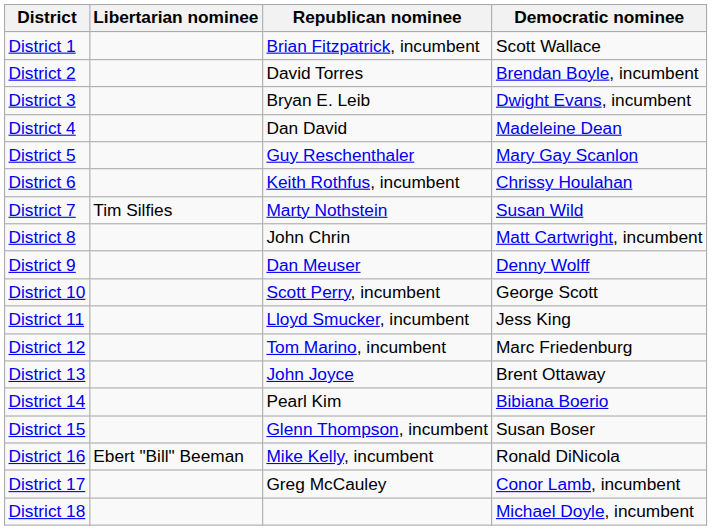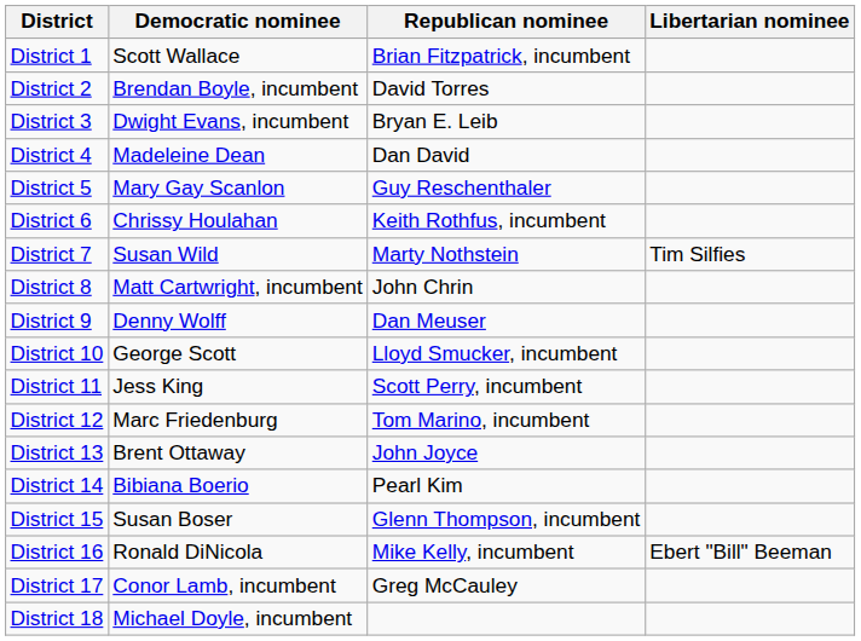 <table class="wikitable">
 <tr>
 <th>District</th>
+<th>Democratic nominee</th>
+<th>Republican nominee</th>
 <th>Libertarian nominee</th>
-<th>Republican nominee</th>
-<th>Democratic nominee</th>
 </tr>
 <tr>
 <td><a href='#'>District 1</a></td>
+<td>Scott Wallace</td>
+<td><a href='#'>Brian Fitzpatrick</a>, incumbent</td>
 <td></td>
-<td><a href='#'>Brian Fitzpatrick</a>, incumbent</td>
-<td>Scott Wallace</td>
 </tr>
 <tr>
 <td><a href='#'>District 2</a></td>
+<td><a href='#'>Brendan Boyle</a>, incumbent</td>
+<td>David Torres</td>
 <td></td>
-<td>David Torres</td>
-<td><a href='#'>Brendan Boyle</a>, incumbent</td>
 </tr>
 <tr>
 <td><a href='#'>District 3</a></td>
+<td><a href='#'>Dwight Evans</a>, incumbent</td>
+<td>Bryan E. Leib</td>
 <td></td>
-<td>Bryan E. Leib</td>
-<td><a href='#'>Dwight Evans</a>, incumbent</td>
 </tr>
 <tr>
 <td><a href='#'>District 4</a></td>
+<td><a href='#'>Madeleine Dean</a></td>
+<td>Dan David</td>
 <td></td>
-<td>Dan David</td>
-<td><a href='#'>Madeleine Dean</a></td>
 </tr>
 <tr>
 <td><a href='#'>District 5</a></td>
+<td><a href='#'>Mary Gay Scanlon</a></td>
+<td><a href='#'>Guy Reschenthaler</a></td>
 <td></td>
-<td><a href='#'>Guy Reschenthaler</a></td>
-<td><a href='#'>Mary Gay Scanlon</a></td>
 </tr>
 <tr>
 <td><a href='#'>District 6</a></td>
+<td><a href='#'>Chrissy Houlahan</a></td>
+<td><a href='#'>Keith Rothfus</a>, incumbent</td>
 <td></td>
-<td><a href='#'>Keith Rothfus</a>, incumbent</td>
-<td><a href='#'>Chrissy Houlahan</a></td>
 </tr>
 <tr>
 <td><a href='#'>District 7</a></td>
+<td><a href='#'>Susan Wild</a></td>
+<td><a href='#'>Marty Nothstein</a></td>
 <td>Tim Silfies</td>
-<td><a href='#'>Marty Nothstein</a></td>
-<td><a href='#'>Susan Wild</a></td>
 </tr>
 <tr>
 <td><a href='#'>District 8</a></td>
+<td><a href='#'>Matt Cartwright</a>, incumbent</td>
+<td>John Chrin</td>
 <td></td>
-<td>John Chrin</td>
-<td><a href='#'>Matt Cartwright</a>, incumbent</td>
 </tr>
 <tr>
 <td><a href='#'>District 9</a></td>
+<td><a href='#'>Denny Wolff</a></td>
+<td><a href='#'>Dan Meuser</a></td>
 <td></td>
-<td><a href='#'>Dan Meuser</a></td>
-<td><a href='#'>Denny Wolff</a></td>
 </tr>
 <tr>
 <td><a href='#'>District 10</a></td>
+<td>George Scott</td>
+<td><a href='#'>Lloyd Smucker</a>, incumbent</td>
 <td></td>
-<td><a href='#'>Scott Perry</a>, incumbent</td>
-<td>George Scott</td>
 </tr>
 <tr>
 <td><a href='#'>District 11</a></td>
+<td>Jess King</td>
+<td><a href='#'>Scott Perry</a>, incumbent</td>
 <td></td>
-<td><a href='#'>Lloyd Smucker</a>, incumbent</td>
-<td>Jess King</td>
 </tr>
 <tr>
 <td><a href='#'>District 12</a></td>
+<td>Marc Friedenburg</td>
+<td><a href='#'>Tom Marino</a>, incumbent</td>
 <td></td>
-<td><a href='#'>Tom Marino</a>, incumbent</td>
-<td>Marc Friedenburg</td>
 </tr>
 <tr>
 <td><a href='#'>District 13</a></td>
+<td>Brent Ottaway</td>
+<td><a href='#'>John Joyce</a></td>
 <td></td>
-<td><a href='#'>John Joyce</a></td>
-<td>Brent Ottaway</td>
 </tr>
 <tr>
 <td><a href='#'>District 14</a></td>
+<td><a href='#'>Bibiana Boerio</a></td>
+<td>Pearl Kim</td>
 <td></td>
-<td>Pearl Kim</td>
-<td><a href='#'>Bibiana Boerio</a></td>
 </tr>
 <tr>
 <td><a href='#'>District 15</a></td>
+<td>Susan Boser</td>
+<td><a href='#'>Glenn Thompson</a>, incumbent</td>
 <td></td>
-<td><a href='#'>Glenn Thompson</a>, incumbent</td>
-<td>Susan Boser</td>
 </tr>
 <tr>
 <td><a href='#'>District 16</a></td>
+<td>Ronald DiNicola</td>
+<td><a href='#'>Mike Kelly</a>, incumbent</td>
 <td>Ebert "Bill" Beeman</td>
-<td><a href='#'>Mike Kelly</a>, incumbent</td>
-<td>Ronald DiNicola</td>
 </tr>
 <tr>
 <td><a href='#'>District 17</a></td>
+<td><a href='#'>Conor Lamb</a>, incumbent</td>
+<td>Greg McCauley</td>
 <td></td>
-<td>Greg McCauley</td>
-<td><a href='#'>Conor Lamb</a>, incumbent</td>
 </tr>
 <tr>
 <td><a href='#'>District 18</a></td>
+<td><a href='#'>Michael Doyle</a>, incumbent</td>
 <td></td>
 <td></td>
-<td><a href='#'>Michael Doyle</a>, incumbent</td>
 </tr>
 </table>
